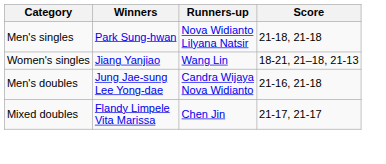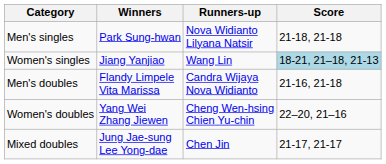 <table class=wikitable style="white-space:nowrap;">
 <tr>
 <th>Category</th>
 <th>Winners</th>
 <th>Runners-up</th>
 <th>Score</th>
 </tr>
 <tr>
 <td>Men's singles</td>
 <td> <a href='#'>Park Sung-hwan</a></td>
 <td> <a href='#'>Nova Widianto</a><br> <a href='#'>Lilyana Natsir</a></td>
 <td>21-18, 21-18</td>
 </tr>
 <tr>
 <td>Women's singles</td>
 <td> <a href='#'>Jiang Yanjiao</a></td>
 <td> <a href='#'>Wang Lin</a></td>
-<td>18-21, 21–18, 21-13</td>
+<td style="background: lightblue;">18-21, 21–18, 21-13</td>
 </tr>
 <tr>
 <td>Men's doubles</td>
-<td> <a href='#'>Jung Jae-sung</a><br> <a href='#'>Lee Yong-dae</a></td>
+<td> <a href='#'>Flandy Limpele</a><br> <a href='#'>Vita Marissa</a></td>
 <td> <a href='#'>Candra Wijaya</a><br> <a href='#'>Nova Widianto</a></td>
 <td>21-16, 21-18</td>
 </tr>
 <tr>
+<td>Women's doubles</td>
+<td> <a href='#'>Yang Wei</a><br> <a href='#'>Zhang Jiewen</a></td>
+<td> <a href='#'>Cheng Wen-hsing</a><br> <a href='#'>Chien Yu-chin</a></td>
+<td>22–20, 21–16</td>
+</tr>
+<tr>
 <td>Mixed doubles</td>
-<td> <a href='#'>Flandy Limpele</a><br> <a href='#'>Vita Marissa</a></td>
+<td> <a href='#'>Jung Jae-sung</a><br> <a href='#'>Lee Yong-dae</a></td>
 <td> <a href='#'>Chen Jin</a></td>
 <td>21-17, 21-17</td>
 </tr>
 </table>
